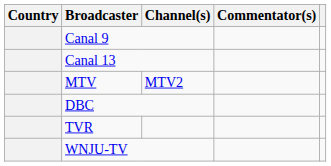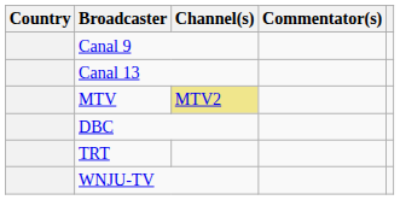 <table class="wikitable plainrowheaders">
 <tr>
 <th scope="col">Country</th>
 <th scope="col">Broadcaster</th>
 <th scope="col">Channel(s)</th>
 <th scope="col">Commentator(s)</th>
 <th scope="col"></th>
 </tr>
 <tr>
 <th scope="rowgroup"></th>
 <td colspan="2"><a href='#'>Canal 9</a></td>
 <td></td>
 <td style="text-align:center"></td>
 </tr>
 <tr>
 <th scope="row"></th>
 <td colspan="2"><a href='#'>Canal 13</a></td>
 <td></td>
 <td style="text-align:center"></td>
 </tr>
 <tr>
 <th scope="row"></th>
 <td><a href='#'>MTV</a></td>
-<td><a href='#'>MTV2</a></td>
+<td style="background: khaki;"><a href='#'>MTV2</a></td>
 <td></td>
 <td style="text-align:center"></td>
 </tr>
 <tr>
 <th scope="row"></th>
 <td colspan="2"><a href='#'>DBC</a></td>
 <td></td>
 <td style="text-align:center"></td>
 </tr>
 <tr>
 <th scope="row"></th>
-<td><a href='#'>TVR</a></td>
+<td><a href='#'>TRT</a></td>
 <td></td>
 <td></td>
 <td style="text-align:center"></td>
 </tr>
 <tr>
 <th scope="rowgroup"></th>
 <td colspan="2"><a href='#'>WNJU-TV</a></td>
 <td></td>
 <td style="text-align:center"></td>
 </tr>
 </table>
